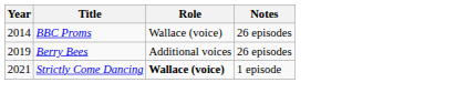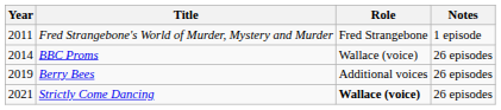 <table class="wikitable">
 <tr>
 <th>Year</th>
 <th>Title</th>
 <th>Role</th>
 <th>Notes</th>
+</tr>
+<tr>
+<td>2011</td>
+<td><em>Fred Strangebone's World of Murder, Mystery and Murder</em></td>
+<td>Fred Strangebone</td>
+<td>1 episode</td>
 </tr>
 <tr>
 <td>2014</td>
 <td><em><a href='#'>BBC Proms</a></em></td>
 <td>Wallace (voice)</td>
 <td>26 episodes</td>
 </tr>
 <tr>
 <td>2019</td>
 <td><em><a href='#'>Berry Bees</a></em></td>
 <td>Additional voices</td>
 <td>26 episodes</td>
 </tr>
 <tr>
 <td>2021</td>
 <td><em><a href='#'>Strictly Come Dancing</a></em></td>
 <td><strong>Wallace (voice)</strong></td>
-<td>1 episode</td>
+<td>26 episodes</td>
 </tr>
 </table>
